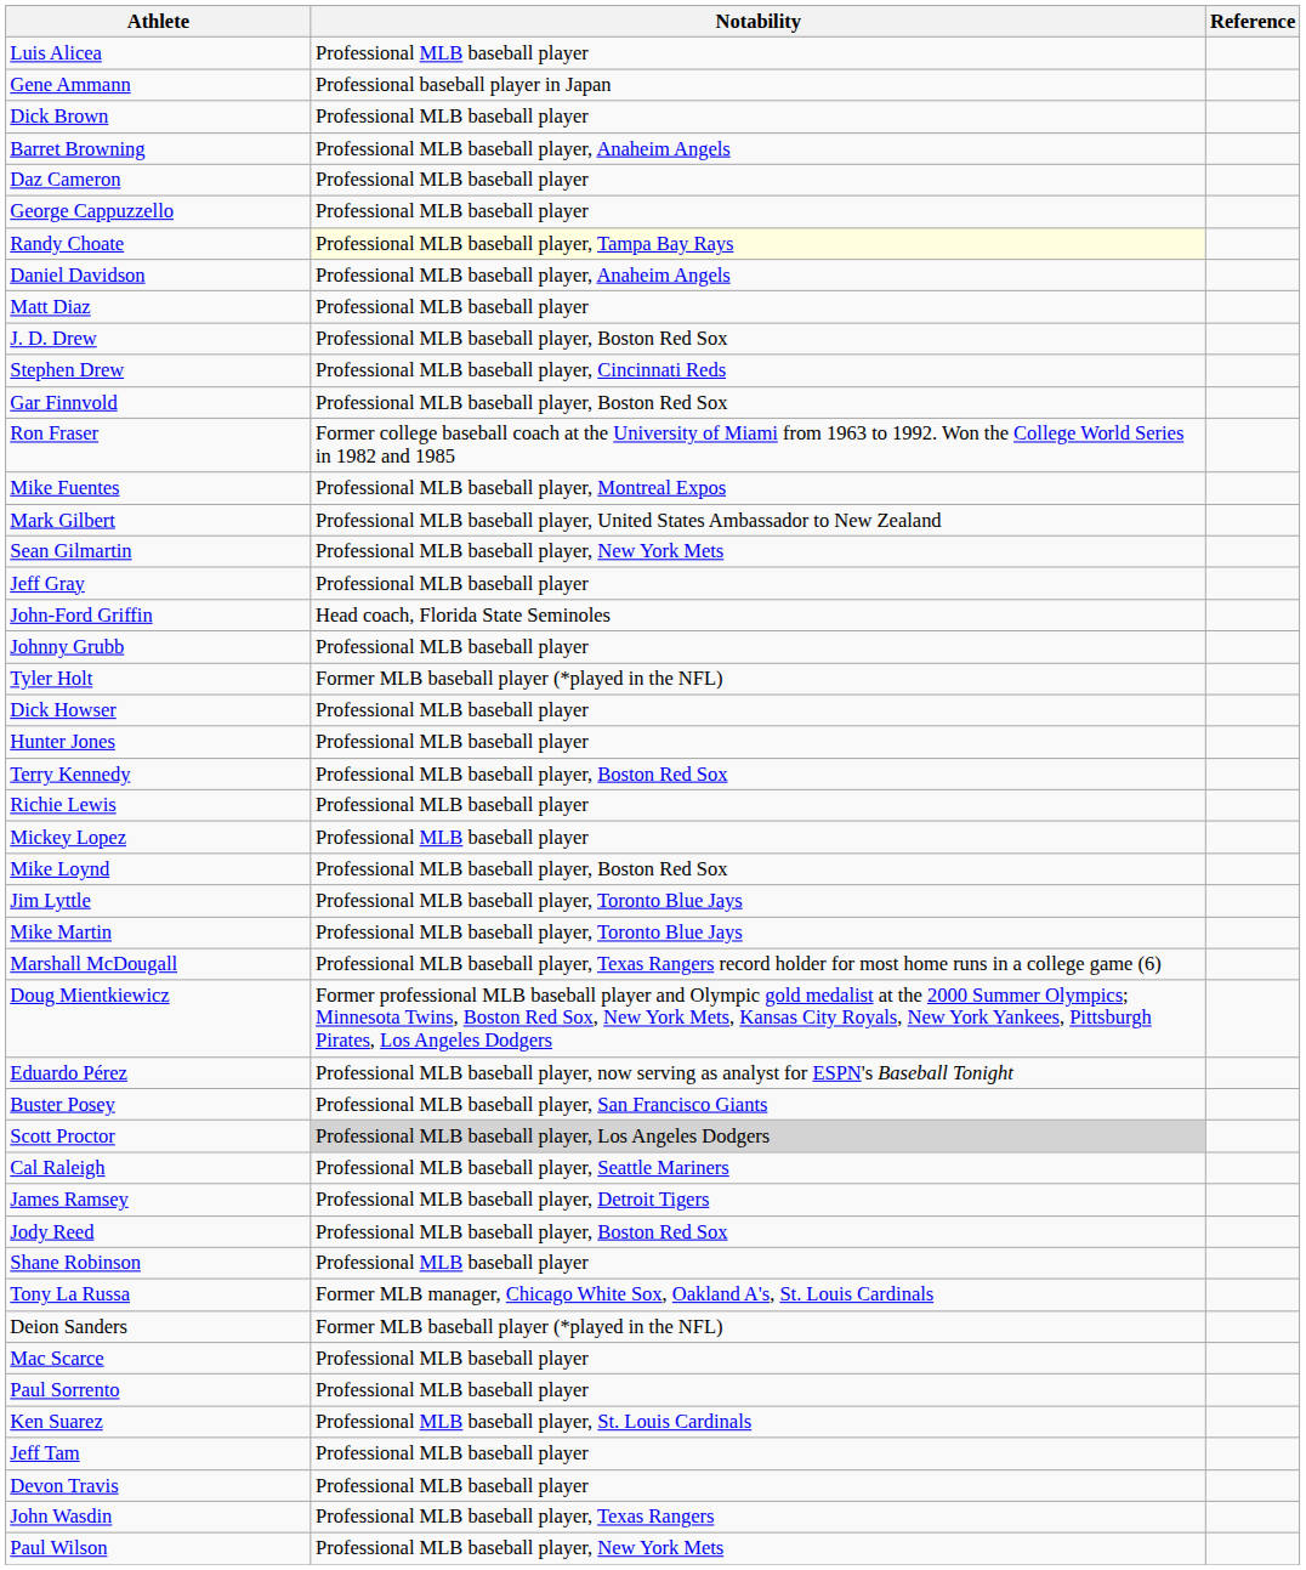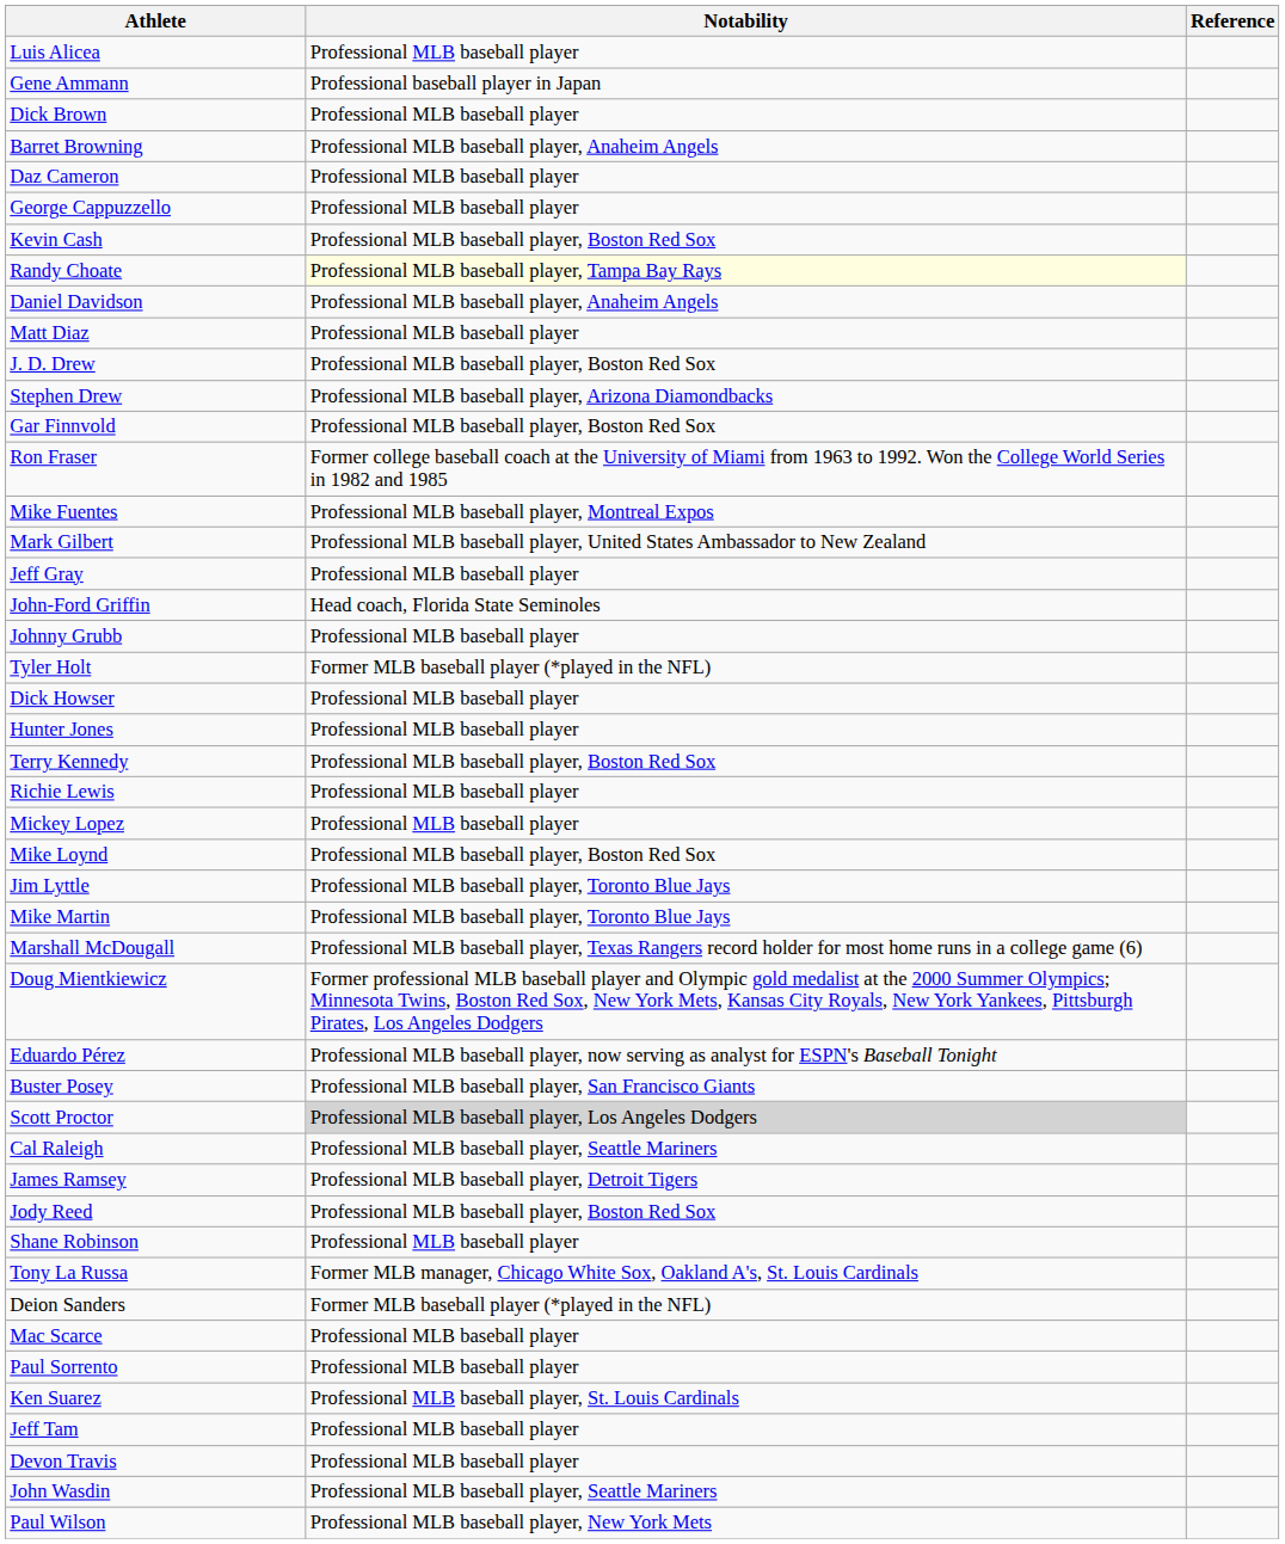 <table class="wikitable" style="width:82%">
 <tr valign="top">
 <th style="width:25%;">Athlete</th>
 <th style="width:75%;">Notability</th>
 <th style="width:*;" class="unsortable">Reference</th>
 </tr>
 <tr valign="top">
 <td><a href='#'>Luis Alicea</a></td>
 <td>Professional <a href='#'>MLB</a> baseball player</td>
 <td></td>
 </tr>
 <tr valign="top">
 <td><a href='#'>Gene Ammann</a></td>
 <td>Professional baseball player in Japan</td>
 <td></td>
 </tr>
 <tr valign="top">
 <td><a href='#'>Dick Brown</a></td>
 <td>Professional MLB baseball player</td>
 <td></td>
 </tr>
 <tr valign="top">
 <td><a href='#'>Barret Browning</a></td>
 <td>Professional MLB baseball player, <a href='#'>Anaheim Angels</a></td>
 <td></td>
 </tr>
 <tr valign="top">
 <td><a href='#'>Daz Cameron</a></td>
 <td>Professional MLB baseball player</td>
 <td></td>
 </tr>
 <tr valign="top">
 <td><a href='#'>George Cappuzzello</a></td>
 <td>Professional MLB baseball player</td>
 <td></td>
 </tr>
 <tr valign="top">
+<td><a href='#'>Kevin Cash</a></td>
+<td>Professional MLB baseball player, <a href='#'>Boston Red Sox</a></td>
+<td></td>
+</tr>
+<tr valign="top">
 <td><a href='#'>Randy Choate</a></td>
 <td style="background: lightyellow;">Professional MLB baseball player, <a href='#'>Tampa Bay Rays</a></td>
 <td></td>
 </tr>
 <tr valign="top">
 <td><a href='#'>Daniel Davidson</a></td>
 <td>Professional MLB baseball player, <a href='#'>Anaheim Angels</a></td>
 <td></td>
 </tr>
 <tr valign="top">
 <td><a href='#'>Matt Diaz</a></td>
 <td>Professional MLB baseball player</td>
 <td></td>
 </tr>
 <tr valign="top">
 <td><a href='#'>J. D. Drew</a></td>
 <td>Professional MLB baseball player, Boston Red Sox</td>
 <td></td>
 </tr>
 <tr valign="top">
 <td><a href='#'>Stephen Drew</a></td>
-<td>Professional MLB baseball player, <a href='#'>Cincinnati Reds</a></td>
+<td>Professional MLB baseball player, <a href='#'>Arizona Diamondbacks</a></td>
 <td></td>
 </tr>
 <tr valign="top">
 <td><a href='#'>Gar Finnvold</a></td>
 <td>Professional MLB baseball player, Boston Red Sox</td>
 <td></td>
 </tr>
 <tr valign="top">
 <td><a href='#'>Ron Fraser</a></td>
 <td>Former college baseball coach at the <a href='#'>University of Miami</a> from 1963 to 1992. Won the <a href='#'>College World Series</a> in 1982 and 1985</td>
 <td></td>
 </tr>
 <tr valign="top">
 <td><a href='#'>Mike Fuentes</a></td>
 <td>Professional MLB baseball player, <a href='#'>Montreal Expos</a></td>
 <td></td>
 </tr>
 <tr valign="top">
 <td><a href='#'>Mark Gilbert</a></td>
 <td>Professional MLB baseball player, United States Ambassador to New Zealand</td>
-</tr>
-<tr valign="top">
-<td><a href='#'>Sean Gilmartin</a></td>
-<td>Professional MLB baseball player, <a href='#'>New York Mets</a></td>
-<td></td>
 </tr>
 <tr valign="top">
 <td><a href='#'>Jeff Gray</a></td>
 <td>Professional MLB baseball player</td>
 <td></td>
 </tr>
 <tr valign="top">
 <td><a href='#'>John-Ford Griffin</a></td>
 <td>Head coach, Florida State Seminoles</td>
 <td></td>
 </tr>
 <tr valign="top">
 <td><a href='#'>Johnny Grubb</a></td>
 <td>Professional MLB baseball player</td>
 <td></td>
 </tr>
 <tr valign="top">
 <td><a href='#'>Tyler Holt</a></td>
 <td>Former MLB baseball player (*played in the NFL)</td>
 <td></td>
 </tr>
 <tr valign="top">
 <td><a href='#'>Dick Howser</a></td>
 <td>Professional MLB baseball player</td>
 <td></td>
 </tr>
 <tr valign="top">
 <td><a href='#'>Hunter Jones</a></td>
 <td>Professional MLB baseball player</td>
 <td></td>
 </tr>
 <tr valign="top">
 <td><a href='#'>Terry Kennedy</a></td>
 <td>Professional MLB baseball player, <a href='#'>Boston Red Sox</a></td>
 <td></td>
 </tr>
 <tr valign="top">
 <td><a href='#'>Richie Lewis</a></td>
 <td>Professional MLB baseball player</td>
 <td></td>
 </tr>
 <tr valign="top">
 <td><a href='#'>Mickey Lopez</a></td>
 <td>Professional <a href='#'>MLB</a> baseball player</td>
 <td></td>
 </tr>
 <tr valign="top">
 <td><a href='#'>Mike Loynd</a></td>
 <td>Professional MLB baseball player, Boston Red Sox</td>
 <td></td>
 </tr>
 <tr valign="top">
 <td><a href='#'>Jim Lyttle</a></td>
 <td>Professional MLB baseball player, <a href='#'>Toronto Blue Jays</a></td>
 <td></td>
 </tr>
 <tr valign="top">
 <td><a href='#'>Mike Martin</a></td>
 <td>Professional MLB baseball player, <a href='#'>Toronto Blue Jays</a></td>
 <td></td>
 </tr>
 <tr valign="top">
 <td><a href='#'>Marshall McDougall</a></td>
 <td>Professional MLB baseball player, <a href='#'>Texas Rangers</a> record holder for most home runs in a college game (6)</td>
 <td></td>
 </tr>
 <tr valign="top">
 <td><a href='#'>Doug Mientkiewicz</a></td>
 <td>Former professional MLB baseball player and Olympic <a href='#'>gold medalist</a> at the <a href='#'>2000 Summer Olympics</a>; <a href='#'>Minnesota Twins</a>, <a href='#'>Boston Red Sox</a>, <a href='#'>New York Mets</a>, <a href='#'>Kansas City Royals</a>, <a href='#'>New York Yankees</a>, <a href='#'>Pittsburgh Pirates</a>, <a href='#'>Los Angeles Dodgers</a></td>
 <td></td>
 </tr>
 <tr valign="top">
 <td><a href='#'>Eduardo Pérez</a></td>
 <td>Professional MLB baseball player, now serving as analyst for <a href='#'>ESPN</a>'s <em>Baseball Tonight</em></td>
 <td></td>
 </tr>
 <tr valign="top">
 <td><a href='#'>Buster Posey</a></td>
 <td>Professional MLB baseball player, <a href='#'>San Francisco Giants</a></td>
 <td></td>
 </tr>
 <tr valign="top">
 <td><a href='#'>Scott Proctor</a></td>
 <td style="background: lightgrey;">Professional MLB baseball player, Los Angeles Dodgers</td>
 <td></td>
 </tr>
 <tr valign="top">
 <td><a href='#'>Cal Raleigh</a></td>
 <td>Professional MLB baseball player, <a href='#'>Seattle Mariners</a></td>
 <td></td>
 </tr>
 <tr valign="top">
 <td><a href='#'>James Ramsey</a></td>
 <td>Professional MLB baseball player, <a href='#'>Detroit Tigers</a></td>
 <td></td>
 </tr>
 <tr valign="top">
 <td><a href='#'>Jody Reed</a></td>
 <td>Professional MLB baseball player, <a href='#'>Boston Red Sox</a></td>
 <td></td>
 </tr>
 <tr valign="top">
 <td><a href='#'>Shane Robinson</a></td>
 <td>Professional <a href='#'>MLB</a> baseball player</td>
 <td></td>
 </tr>
 <tr valign="top">
 <td><a href='#'>Tony La Russa</a></td>
 <td>Former MLB manager, <a href='#'>Chicago White Sox</a>, <a href='#'>Oakland A's</a>, <a href='#'>St. Louis Cardinals</a></td>
 <td></td>
 </tr>
 <tr>
 <td>Deion Sanders</td>
 <td>Former MLB baseball player (*played in the NFL)</td>
 <td></td>
 </tr>
 <tr valign="top">
 <td><a href='#'>Mac Scarce</a></td>
 <td>Professional MLB baseball player</td>
 <td></td>
 </tr>
 <tr valign="top">
 <td><a href='#'>Paul Sorrento</a></td>
 <td>Professional MLB baseball player</td>
 <td></td>
 </tr>
 <tr valign="top">
 <td><a href='#'>Ken Suarez</a></td>
 <td>Professional <a href='#'>MLB</a> baseball player, <a href='#'>St. Louis Cardinals</a></td>
 <td></td>
 </tr>
 <tr valign="top">
 <td><a href='#'>Jeff Tam</a></td>
 <td>Professional MLB baseball player</td>
 <td></td>
 </tr>
 <tr valign="top">
 <td><a href='#'>Devon Travis</a></td>
 <td>Professional MLB baseball player</td>
 <td></td>
 </tr>
 <tr valign="top">
 <td><a href='#'>John Wasdin</a></td>
-<td>Professional MLB baseball player, <a href='#'>Texas Rangers</a></td>
+<td>Professional MLB baseball player, <a href='#'>Seattle Mariners</a></td>
 <td></td>
 </tr>
 <tr valign="top">
 <td><a href='#'>Paul Wilson</a></td>
 <td>Professional MLB baseball player, <a href='#'>New York Mets</a></td>
 <td></td>
 </tr>
 </table>
